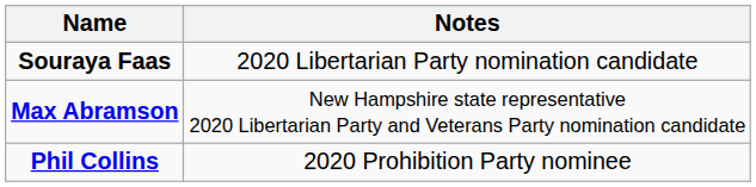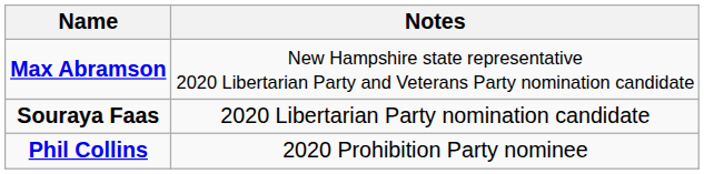 <table class="wikitable" style="text-align:center;">
 <tr>
 <th>Name</th>
 <th>Notes</th>
 </tr>
 <tr>
+<td><strong><a href='#'>Max Abramson</a></strong></td>
+<td><small>New Hampshire state representative<br>2020 Libertarian Party and Veterans Party nomination candidate</small></td>
+</tr>
+<tr>
 <td><strong>Souraya Faas</strong></td>
 <td>2020 Libertarian Party nomination candidate</td>
-</tr>
-<tr>
-<td><strong><a href='#'>Max Abramson</a></strong></td>
-<td><small>New Hampshire state representative<br>2020 Libertarian Party and Veterans Party nomination candidate</small></td>
 </tr>
 <tr>
 <td><strong><a href='#'>Phil Collins</a></strong></td>
 <td>2020 Prohibition Party nominee</td>
 </tr>
 </table>
